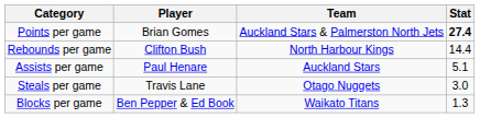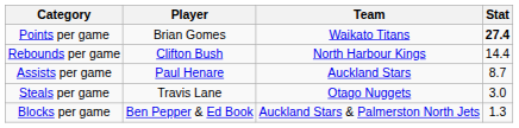 <table class="wikitable" style="text-align:center">
 <tr>
 <th>Category</th>
 <th>Player</th>
 <th>Team</th>
 <th>Stat</th>
 </tr>
 <tr>
 <td><a href='#'>Points</a> per game</td>
 <td>Brian Gomes</td>
-<td><a href='#'>Auckland Stars</a> & <a href='#'>Palmerston North Jets</a></td>
+<td><a href='#'>Waikato Titans</a></td>
 <td><strong>27.4</strong></td>
 </tr>
 <tr>
 <td><a href='#'>Rebounds</a> per game</td>
 <td><a href='#'>Clifton Bush</a></td>
 <td><a href='#'>North Harbour Kings</a></td>
 <td>14.4</td>
 </tr>
 <tr>
 <td><a href='#'>Assists</a> per game</td>
 <td><a href='#'>Paul Henare</a></td>
 <td><a href='#'>Auckland Stars</a></td>
-<td>5.1</td>
+<td>8.7</td>
 </tr>
 <tr>
 <td><a href='#'>Steals</a> per game</td>
 <td>Travis Lane</td>
 <td><a href='#'>Otago Nuggets</a></td>
 <td>3.0</td>
 </tr>
 <tr>
 <td><a href='#'>Blocks</a> per game</td>
 <td><a href='#'>Ben Pepper</a> & <a href='#'>Ed Book</a></td>
-<td><a href='#'>Waikato Titans</a></td>
+<td><a href='#'>Auckland Stars</a> & <a href='#'>Palmerston North Jets</a></td>
 <td>1.3</td>
 </tr>
 </table>
